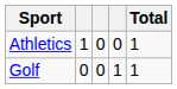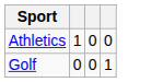 <table class="wikitable sortable">
 <tr>
 <th>Sport</th>
 <th></th>
 <th></th>
 <th></th>
-<th>Total</th>
 </tr>
 <tr>
 <td><a href='#'>Athletics</a></td>
 <td>1</td>
 <td>0</td>
 <td>0</td>
-<td>1</td>
 </tr>
 <tr>
 <td><a href='#'>Golf</a></td>
 <td>0</td>
 <td>0</td>
 <td>1</td>
-<td>1</td>
 </tr>
 </table>
